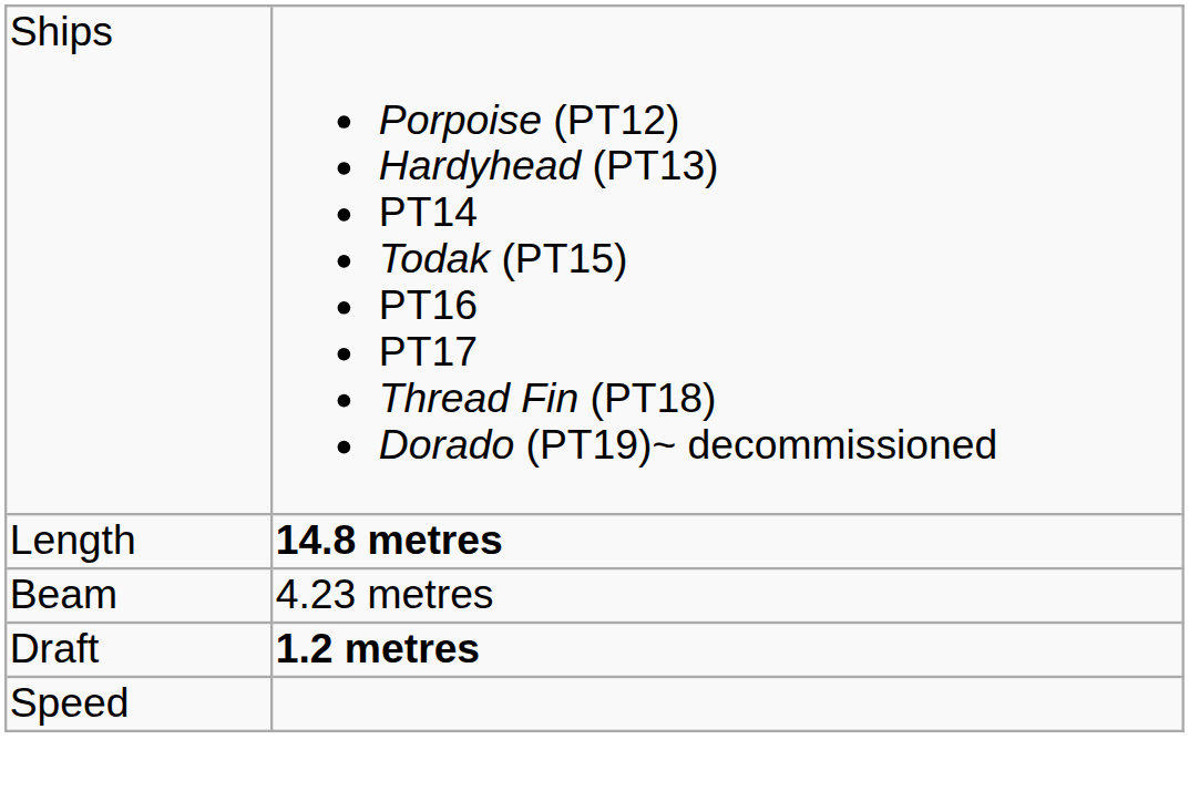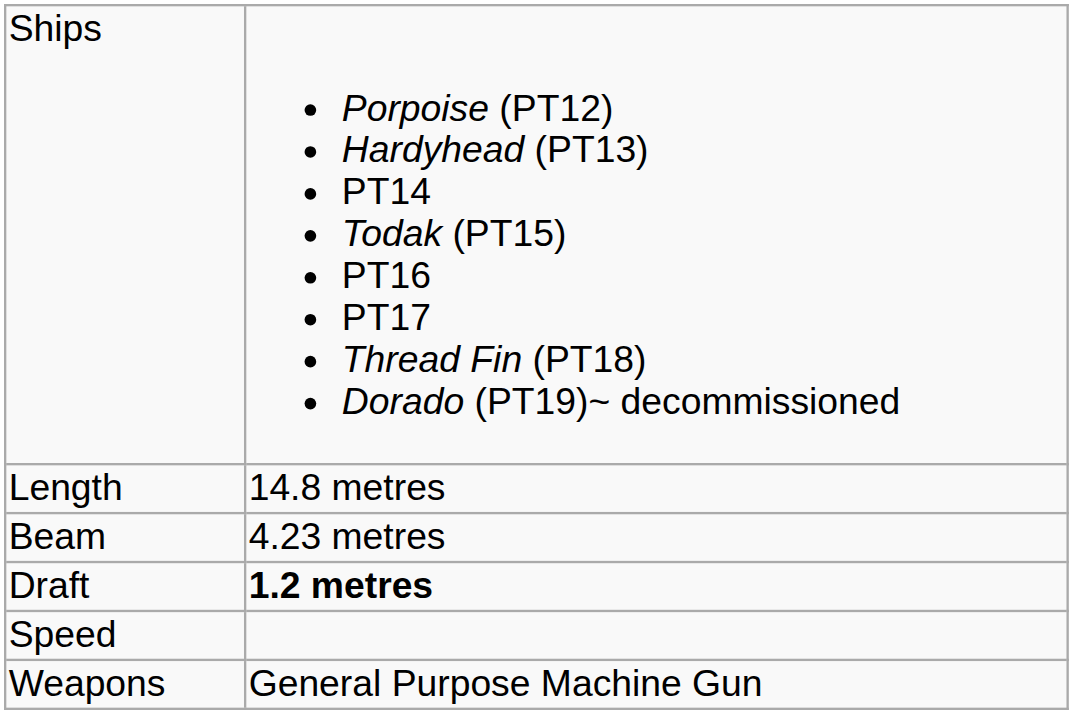 <table align="left" border="1" style="background: #F9F9F9; border: 1px solid #AAA; border-collapse: collapse">
 <tr>
 <td valign="top" width="100">Ships</td>
 <td valign="top" width="350"><br><ul><li><em>Porpoise</em> (PT12)</li><li><em>Hardyhead</em> (PT13)</li><li>PT14</li><li><em>Todak</em> (PT15)</li><li>PT16</li><li>PT17</li><li><em>Thread Fin</em> (PT18)</li><li><em>Dorado</em> (PT19)~ decommissioned</li></ul></td>
 </tr>
 <tr>
 <td valign="top" width="100">Length</td>
-<td valign="top" width="350"><strong>14.8 metres</strong></td>
+<td valign="top" width="350">14.8 metres</td>
 </tr>
 <tr>
 <td valign="top" width="100">Beam</td>
 <td valign="top" width="350">4.23 metres</td>
 </tr>
 <tr>
 <td valign="top" width="100">Draft</td>
 <td valign="top" width="350"><strong>1.2 metres</strong></td>
 </tr>
 <tr>
 <td valign="top" width="100">Speed</td>
 <td valign="top" width="350"></td>
 </tr>
+<tr>
+<td valign="top" width="100">Weapons</td>
+<td valign="top" width="350">General Purpose Machine Gun</td>
+</tr>
 </table>
